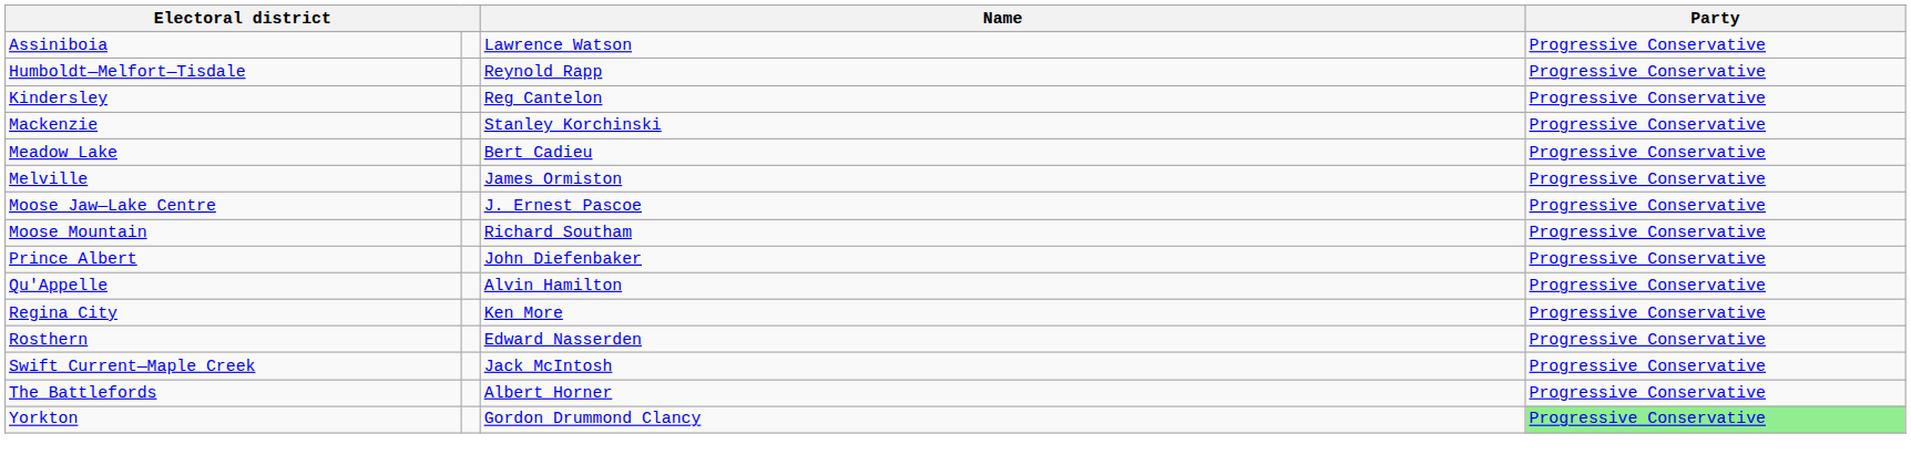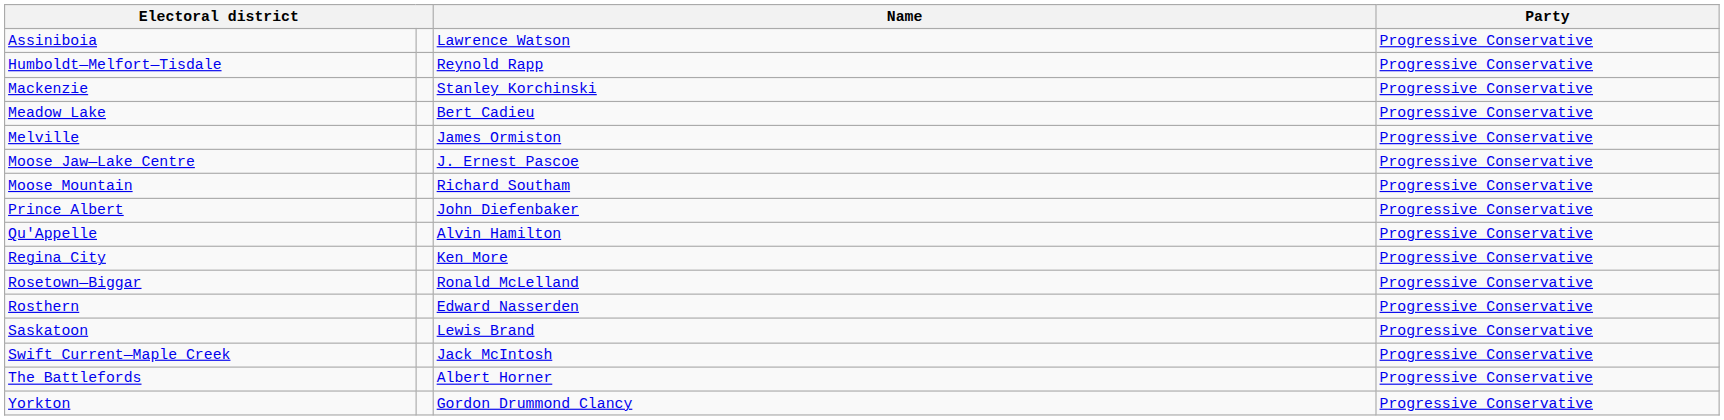 <table class="wikitable" width=95%>
 <tr>
 <th colspan=2 width=25%>Electoral district</th>
 <th>Name</th>
 <th width=20%>Party</th>
 </tr>
 <tr>
 <td width=24%><a href='#'>Assiniboia</a></td>
 <td></td>
 <td><a href='#'>Lawrence Watson</a></td>
 <td><a href='#'>Progressive Conservative</a></td>
 </tr>
 <tr>
 <td><a href='#'>Humboldt—Melfort—Tisdale</a></td>
 <td></td>
 <td><a href='#'>Reynold Rapp</a></td>
-<td><a href='#'>Progressive Conservative</a></td>
-</tr>
-<tr>
-<td><a href='#'>Kindersley</a></td>
-<td></td>
-<td><a href='#'>Reg Cantelon</a></td>
 <td><a href='#'>Progressive Conservative</a></td>
 </tr>
 <tr>
 <td><a href='#'>Mackenzie</a></td>
 <td></td>
 <td><a href='#'>Stanley Korchinski</a></td>
 <td><a href='#'>Progressive Conservative</a></td>
 </tr>
 <tr>
 <td><a href='#'>Meadow Lake</a></td>
 <td></td>
 <td><a href='#'>Bert Cadieu</a></td>
 <td><a href='#'>Progressive Conservative</a></td>
 </tr>
 <tr>
 <td><a href='#'>Melville</a></td>
 <td></td>
 <td><a href='#'>James Ormiston</a></td>
 <td><a href='#'>Progressive Conservative</a></td>
 </tr>
 <tr>
 <td><a href='#'>Moose Jaw—Lake Centre</a></td>
 <td></td>
 <td><a href='#'>J. Ernest Pascoe</a></td>
 <td><a href='#'>Progressive Conservative</a></td>
 </tr>
 <tr>
 <td><a href='#'>Moose Mountain</a></td>
 <td></td>
 <td><a href='#'>Richard Southam</a></td>
 <td><a href='#'>Progressive Conservative</a></td>
 </tr>
 <tr>
 <td><a href='#'>Prince Albert</a></td>
 <td></td>
 <td><a href='#'>John Diefenbaker</a></td>
 <td><a href='#'>Progressive Conservative</a></td>
 </tr>
 <tr>
 <td><a href='#'>Qu'Appelle</a></td>
 <td></td>
 <td><a href='#'>Alvin Hamilton</a></td>
 <td><a href='#'>Progressive Conservative</a></td>
 </tr>
 <tr>
 <td><a href='#'>Regina City</a></td>
 <td></td>
 <td><a href='#'>Ken More</a></td>
 <td><a href='#'>Progressive Conservative</a></td>
 </tr>
 <tr>
+<td><a href='#'>Rosetown—Biggar</a></td>
+<td></td>
+<td><a href='#'>Ronald McLelland</a></td>
+<td><a href='#'>Progressive Conservative</a></td>
+</tr>
+<tr>
 <td><a href='#'>Rosthern</a></td>
 <td></td>
 <td><a href='#'>Edward Nasserden</a></td>
+<td><a href='#'>Progressive Conservative</a></td>
+</tr>
+<tr>
+<td><a href='#'>Saskatoon</a></td>
+<td></td>
+<td><a href='#'>Lewis Brand</a></td>
 <td><a href='#'>Progressive Conservative</a></td>
 </tr>
 <tr>
 <td><a href='#'>Swift Current—Maple Creek</a></td>
 <td></td>
 <td><a href='#'>Jack McIntosh</a></td>
 <td><a href='#'>Progressive Conservative</a></td>
 </tr>
 <tr>
 <td><a href='#'>The Battlefords</a></td>
 <td></td>
 <td><a href='#'>Albert Horner</a></td>
 <td><a href='#'>Progressive Conservative</a></td>
 </tr>
 <tr>
 <td><a href='#'>Yorkton</a></td>
 <td></td>
 <td><a href='#'>Gordon Drummond Clancy</a></td>
-<td style="background: lightgreen;"><a href='#'>Progressive Conservative</a></td>
+<td><a href='#'>Progressive Conservative</a></td>
 </tr>
 </table>
